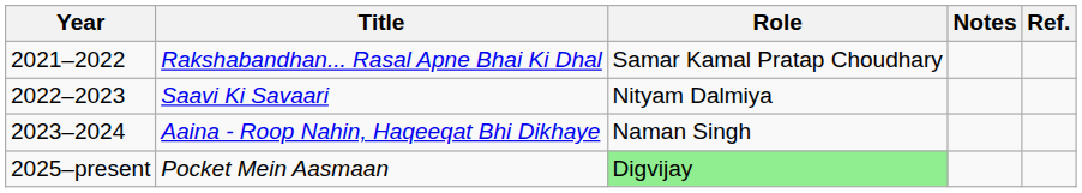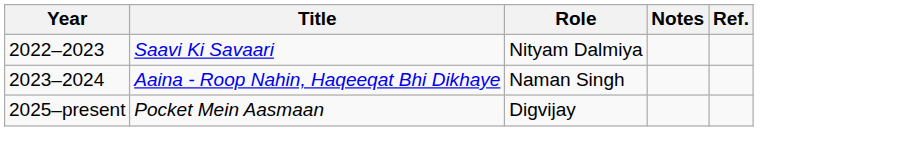 <table class="wikitable">
 <tr>
 <th>Year</th>
 <th>Title</th>
 <th>Role</th>
 <th>Notes</th>
 <th>Ref.</th>
-</tr>
-<tr>
-<td>2021–2022</td>
-<td><em><a href='#'>Rakshabandhan... Rasal Apne Bhai Ki Dhal</a></em></td>
-<td>Samar Kamal Pratap Choudhary</td>
-<td></td>
-<td></td>
 </tr>
 <tr>
 <td>2022–2023</td>
 <td><em><a href='#'>Saavi Ki Savaari</a></em></td>
 <td>Nityam Dalmiya</td>
 <td></td>
 <td></td>
 </tr>
 <tr>
 <td>2023–2024</td>
 <td><em><a href='#'>Aaina - Roop Nahin, Haqeeqat Bhi Dikhaye</a></em></td>
 <td>Naman Singh</td>
 <td></td>
 <td></td>
 </tr>
 <tr>
 <td>2025–present</td>
 <td><em>Pocket Mein Aasmaan</em></td>
-<td style="background: lightgreen;">Digvijay</td>
+<td>Digvijay</td>
 <td></td>
 <td></td>
 </tr>
 </table>
